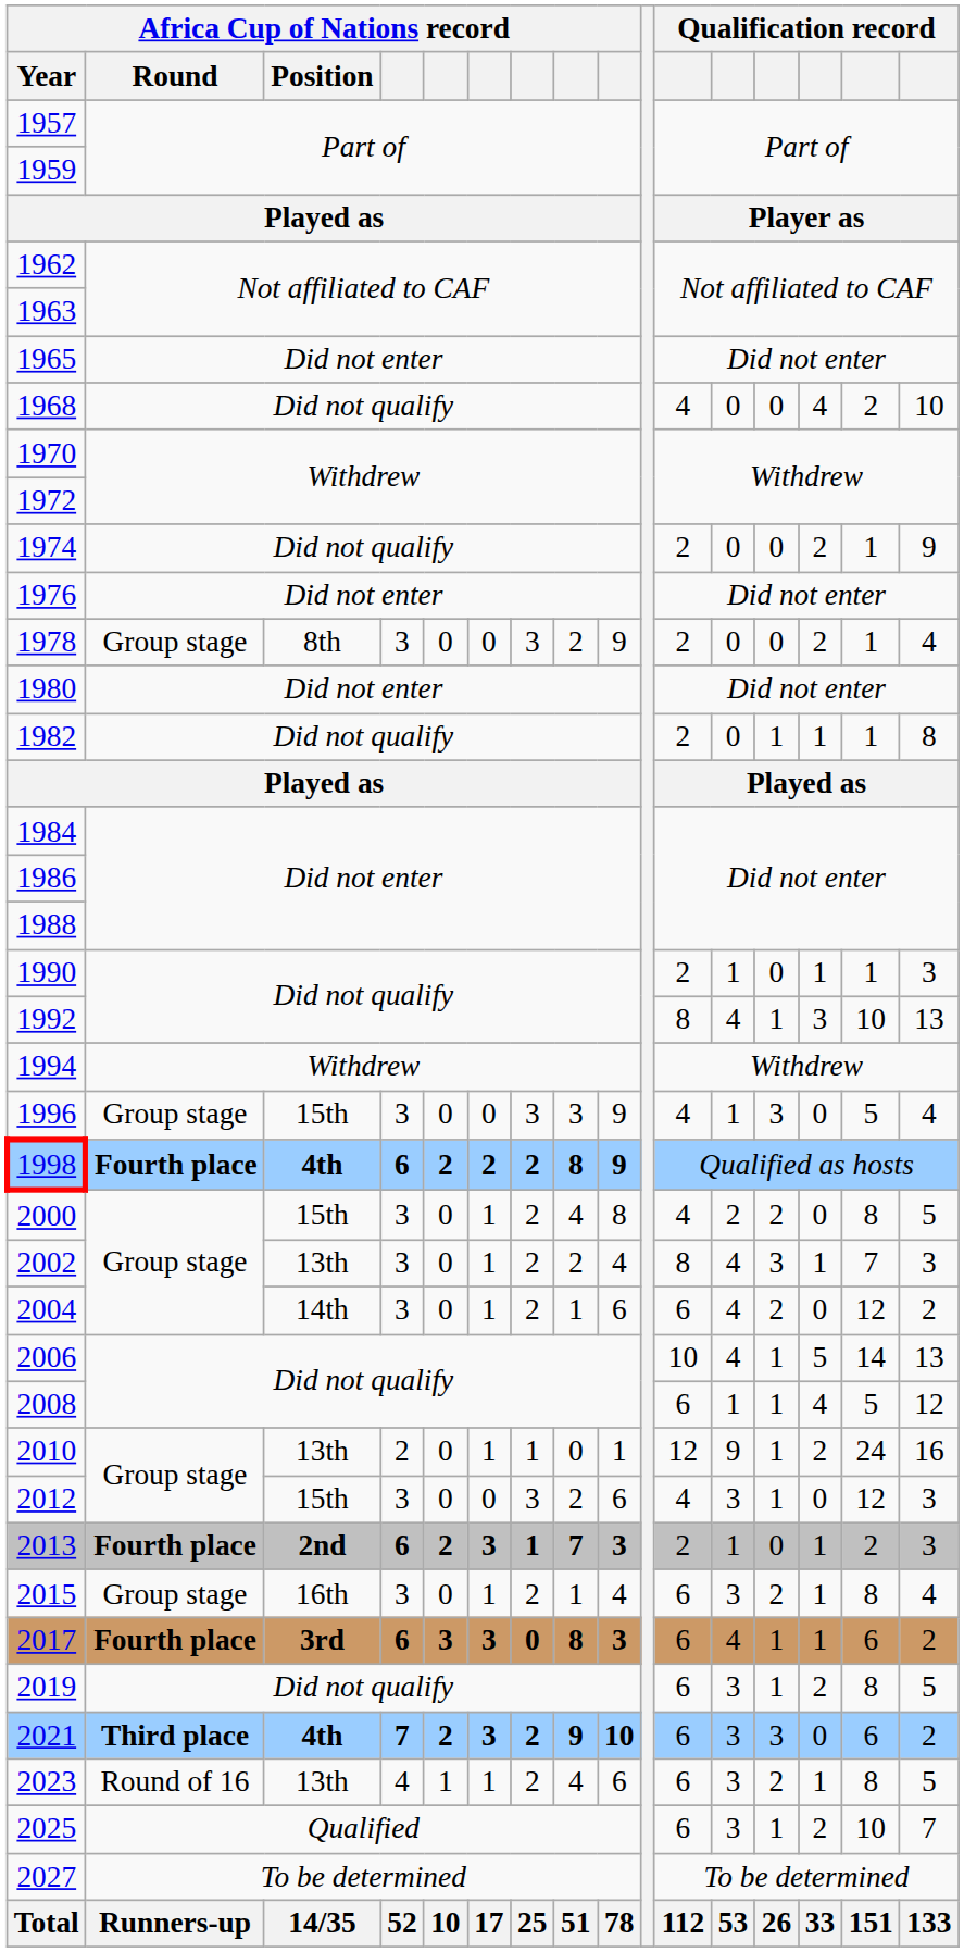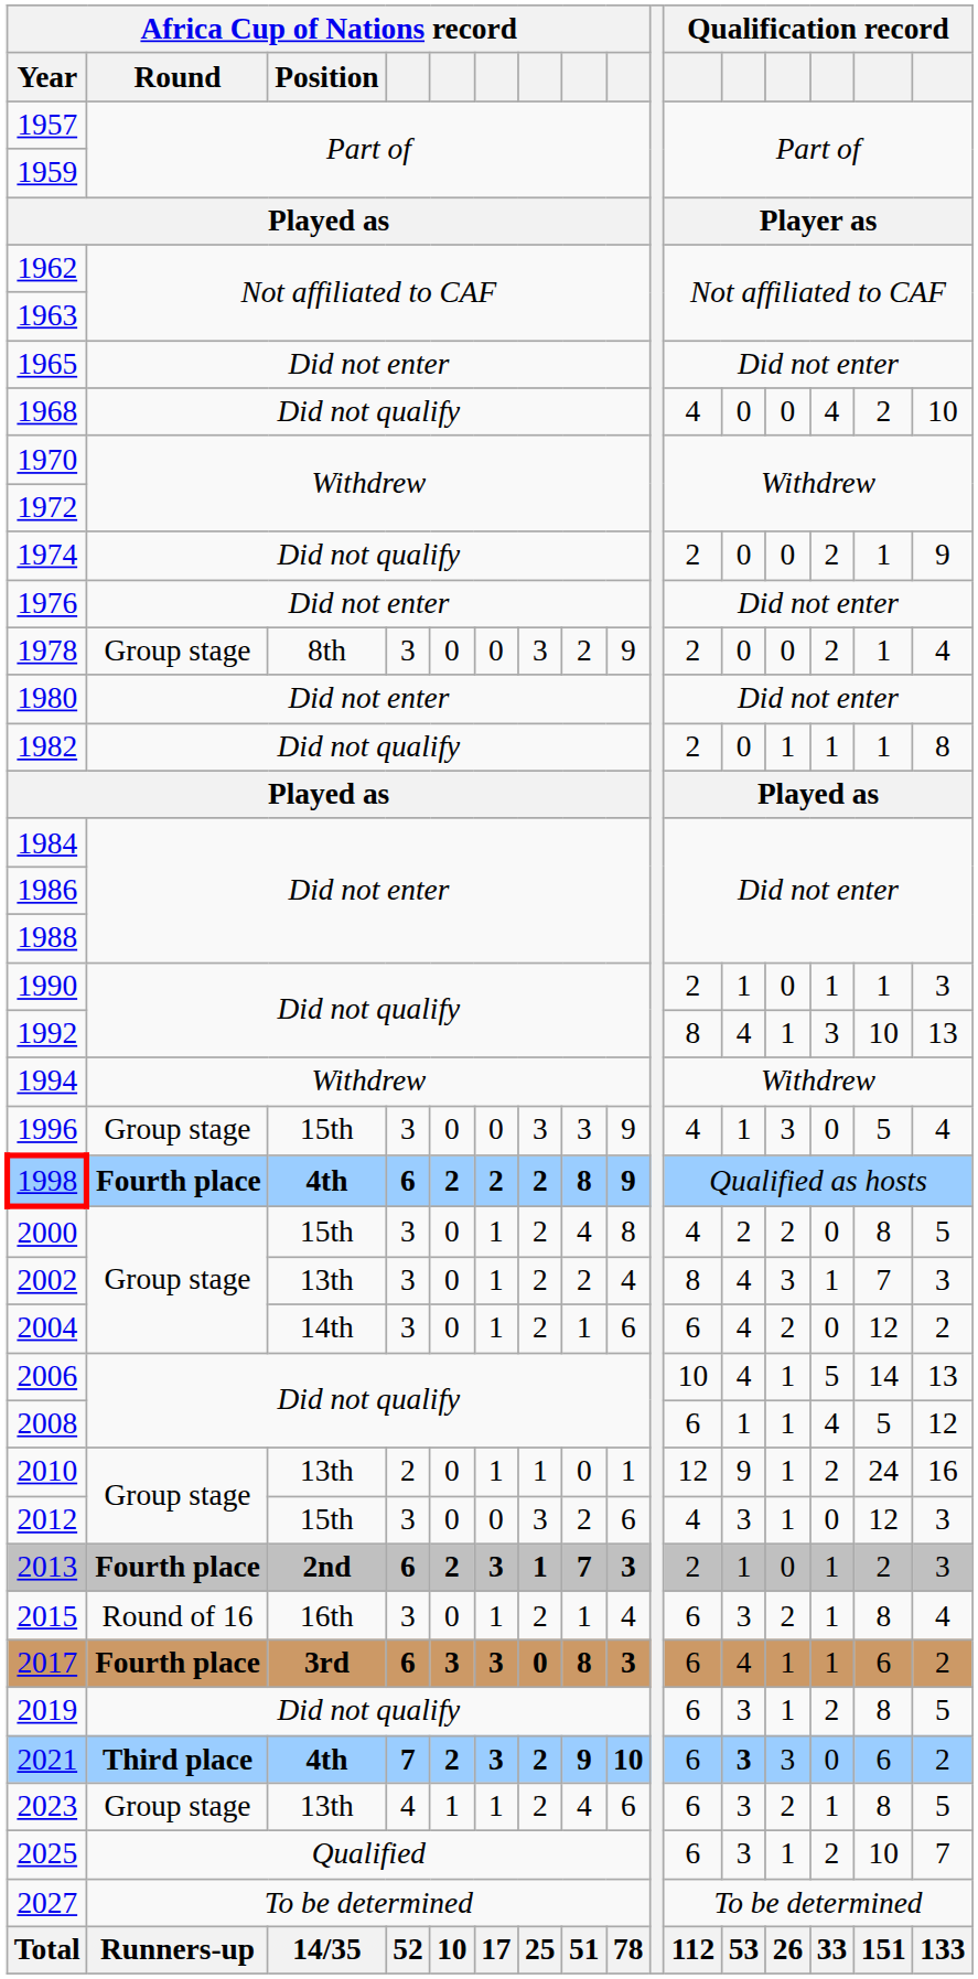 <table class="wikitable" style="text-align: center;">
 <tr>
 <th colspan=9><a href='#'>Africa Cup of Nations</a> record</th>
 <th rowspan=41></th>
 <th colspan=9>Qualification record</th>
 </tr>
 <tr>
 <th>Year</th>
 <th>Round</th>
 <th>Position</th>
 <th></th>
 <th></th>
 <th></th>
 <th></th>
 <th></th>
 <th></th>
 <th></th>
 <th></th>
 <th></th>
 <th></th>
 <th></th>
 <th></th>
 </tr>
 <tr>
 <td> <a href='#'>1957</a></td>
 <td colspan=8 rowspan=2><em>Part of </em></td>
 <td colspan=8 rowspan=2><em>Part of </em></td>
 </tr>
 <tr>
 <td> <a href='#'>1959</a></td>
 </tr>
 <tr>
 <th colspan=9>Played as <strong></strong></th>
 <th colspan=9>Player as <strong></strong></th>
 </tr>
 <tr>
 <td> <a href='#'>1962</a></td>
 <td rowspan=2 colspan=8><em>Not affiliated to CAF</em></td>
 <td rowspan=2 colspan=8><em>Not affiliated to CAF</em></td>
 </tr>
 <tr>
 <td> <a href='#'>1963</a></td>
 </tr>
 <tr>
 <td> <a href='#'>1965</a></td>
 <td colspan=8><em>Did not enter</em></td>
 <td colspan=8><em>Did not enter</em></td>
 </tr>
 <tr>
 <td> <a href='#'>1968</a></td>
 <td colspan=8><em>Did not qualify</em></td>
 <td>4</td>
 <td>0</td>
 <td>0</td>
 <td>4</td>
 <td>2</td>
 <td>10</td>
 </tr>
 <tr>
 <td> <a href='#'>1970</a></td>
 <td colspan=8 rowspan=2><em>Withdrew</em></td>
 <td colspan=8 rowspan=2><em>Withdrew</em></td>
 </tr>
 <tr>
 <td> <a href='#'>1972</a></td>
 </tr>
 <tr>
 <td> <a href='#'>1974</a></td>
 <td colspan=8><em>Did not qualify</em></td>
 <td>2</td>
 <td>0</td>
 <td>0</td>
 <td>2</td>
 <td>1</td>
 <td>9</td>
 </tr>
 <tr>
 <td> <a href='#'>1976</a></td>
 <td colspan=8><em>Did not enter</em></td>
 <td colspan=8><em>Did not enter</em></td>
 </tr>
 <tr>
 <td> <a href='#'>1978</a></td>
 <td>Group stage</td>
 <td>8th</td>
 <td>3</td>
 <td>0</td>
 <td>0</td>
 <td>3</td>
 <td>2</td>
 <td>9</td>
 <td>2</td>
 <td>0</td>
 <td>0</td>
 <td>2</td>
 <td>1</td>
 <td>4</td>
 </tr>
 <tr>
 <td> <a href='#'>1980</a></td>
 <td colspan=8><em>Did not enter</em></td>
 <td colspan=8><em>Did not enter</em></td>
 </tr>
 <tr>
 <td> <a href='#'>1982</a></td>
 <td colspan=8><em>Did not qualify</em></td>
 <td>2</td>
 <td>0</td>
 <td>1</td>
 <td>1</td>
 <td>1</td>
 <td>8</td>
 </tr>
 <tr>
 <th colspan=9>Played as <strong></strong></th>
 <th colspan=9>Played as <strong></strong></th>
 </tr>
 <tr>
 <td> <a href='#'>1984</a></td>
 <td colspan=8 rowspan=3><em>Did not enter</em></td>
 <td colspan=8 rowspan=3><em>Did not enter</em></td>
 </tr>
 <tr>
 <td> <a href='#'>1986</a></td>
 </tr>
 <tr>
 <td> <a href='#'>1988</a></td>
 </tr>
 <tr>
 <td> <a href='#'>1990</a></td>
 <td colspan=8 rowspan=2><em>Did not qualify</em></td>
 <td>2</td>
 <td>1</td>
 <td>0</td>
 <td>1</td>
 <td>1</td>
 <td>3</td>
 </tr>
 <tr>
 <td> <a href='#'>1992</a></td>
 <td>8</td>
 <td>4</td>
 <td>1</td>
 <td>3</td>
 <td>10</td>
 <td>13</td>
 </tr>
 <tr>
 <td> <a href='#'>1994</a></td>
 <td colspan=8><em>Withdrew</em></td>
 <td colspan=8><em>Withdrew</em></td>
 </tr>
 <tr>
 <td> <a href='#'>1996</a></td>
 <td>Group stage</td>
 <td>15th</td>
 <td>3</td>
 <td>0</td>
 <td>0</td>
 <td>3</td>
 <td>3</td>
 <td>9</td>
 <td>4</td>
 <td>1</td>
 <td>3</td>
 <td>0</td>
 <td>5</td>
 <td>4</td>
 </tr>
 <tr style="background:#9acdff;">
 <td style="border: 3px solid red"> <a href='#'>1998</a></td>
 <td><strong>Fourth place</strong></td>
 <td><strong>4th</strong></td>
 <td><strong>6</strong></td>
 <td><strong>2</strong></td>
 <td><strong>2</strong></td>
 <td><strong>2</strong></td>
 <td><strong>8</strong></td>
 <td><strong>9</strong></td>
 <td colspan=9><em>Qualified as hosts</em></td>
 </tr>
 <tr>
 <td>  <a href='#'>2000</a></td>
 <td rowspan=3>Group stage</td>
 <td>15th</td>
 <td>3</td>
 <td>0</td>
 <td>1</td>
 <td>2</td>
 <td>4</td>
 <td>8</td>
 <td>4</td>
 <td>2</td>
 <td>2</td>
 <td>0</td>
 <td>8</td>
 <td>5</td>
 </tr>
 <tr>
 <td> <a href='#'>2002</a></td>
 <td>13th</td>
 <td>3</td>
 <td>0</td>
 <td>1</td>
 <td>2</td>
 <td>2</td>
 <td>4</td>
 <td>8</td>
 <td>4</td>
 <td>3</td>
 <td>1</td>
 <td>7</td>
 <td>3</td>
 </tr>
 <tr>
 <td> <a href='#'>2004</a></td>
 <td>14th</td>
 <td>3</td>
 <td>0</td>
 <td>1</td>
 <td>2</td>
 <td>1</td>
 <td>6</td>
 <td>6</td>
 <td>4</td>
 <td>2</td>
 <td>0</td>
 <td>12</td>
 <td>2</td>
 </tr>
 <tr>
 <td> <a href='#'>2006</a></td>
 <td colspan=8 rowspan=2><em>Did not qualify</em></td>
 <td>10</td>
 <td>4</td>
 <td>1</td>
 <td>5</td>
 <td>14</td>
 <td>13</td>
 </tr>
 <tr>
 <td> <a href='#'>2008</a></td>
 <td>6</td>
 <td>1</td>
 <td>1</td>
 <td>4</td>
 <td>5</td>
 <td>12</td>
 </tr>
 <tr>
 <td> <a href='#'>2010</a></td>
 <td rowspan=2>Group stage</td>
 <td>13th</td>
 <td>2</td>
 <td>0</td>
 <td>1</td>
 <td>1</td>
 <td>0</td>
 <td>1</td>
 <td>12</td>
 <td>9</td>
 <td>1</td>
 <td>2</td>
 <td>24</td>
 <td>16</td>
 </tr>
 <tr>
 <td>  <a href='#'>2012</a></td>
 <td>15th</td>
 <td>3</td>
 <td>0</td>
 <td>0</td>
 <td>3</td>
 <td>2</td>
 <td>6</td>
 <td>4</td>
 <td>3</td>
 <td>1</td>
 <td>0</td>
 <td>12</td>
 <td>3</td>
 </tr>
 <tr style="background:silver;">
 <td> <a href='#'>2013</a></td>
 <td><strong>Fourth place</strong></td>
 <td><strong>2nd</strong></td>
 <td><strong>6</strong></td>
 <td><strong>2</strong></td>
 <td><strong>3</strong></td>
 <td><strong>1</strong></td>
 <td><strong>7</strong></td>
 <td><strong>3</strong></td>
 <td>2</td>
 <td>1</td>
 <td>0</td>
 <td>1</td>
 <td>2</td>
 <td>3</td>
 </tr>
 <tr>
 <td> <a href='#'>2015</a></td>
-<td>Group stage</td>
+<td>Round of 16</td>
 <td>16th</td>
 <td>3</td>
 <td>0</td>
 <td>1</td>
 <td>2</td>
 <td>1</td>
 <td>4</td>
 <td>6</td>
 <td>3</td>
 <td>2</td>
 <td>1</td>
 <td>8</td>
 <td>4</td>
 </tr>
 <tr bgcolor="#cc9966">
 <td> <a href='#'>2017</a></td>
 <td><strong>Fourth place</strong></td>
 <td><strong>3rd</strong></td>
 <td><strong>6</strong></td>
 <td><strong>3</strong></td>
 <td><strong>3</strong></td>
 <td><strong>0</strong></td>
 <td><strong>8</strong></td>
 <td><strong>3</strong></td>
 <td>6</td>
 <td>4</td>
 <td>1</td>
 <td>1</td>
 <td>6</td>
 <td>2</td>
 </tr>
 <tr>
 <td> <a href='#'>2019</a></td>
 <td style="text-align:center;" colspan=8><em>Did not qualify</em></td>
 <td>6</td>
 <td>3</td>
 <td>1</td>
 <td>2</td>
 <td>8</td>
 <td>5</td>
 </tr>
 <tr style="background:#9acdff;">
 <td> <a href='#'>2021</a></td>
 <td><strong>Third place</strong></td>
 <td><strong>4th</strong></td>
 <td><strong>7</strong></td>
 <td><strong>2</strong></td>
 <td><strong>3</strong></td>
 <td><strong>2</strong></td>
 <td><strong>9</strong></td>
 <td><strong>10</strong></td>
 <td>6</td>
-<td>3</td>
+<td><strong>3</strong></td>
 <td>3</td>
 <td>0</td>
 <td>6</td>
 <td>2</td>
 </tr>
 <tr>
 <td> <a href='#'>2023</a></td>
-<td>Round of 16</td>
+<td>Group stage</td>
 <td>13th</td>
 <td>4</td>
 <td>1</td>
 <td>1</td>
 <td>2</td>
 <td>4</td>
 <td>6</td>
 <td>6</td>
 <td>3</td>
 <td>2</td>
 <td>1</td>
 <td>8</td>
 <td>5</td>
 </tr>
 <tr>
 <td> <a href='#'>2025</a></td>
 <td colspan=8><em>Qualified</em></td>
 <td>6</td>
 <td>3</td>
 <td>1</td>
 <td>2</td>
 <td>10</td>
 <td>7</td>
 </tr>
 <tr>
 <td>   <a href='#'>2027</a></td>
 <td colspan="8"><em>To be determined</em></td>
 <td colspan="6"><em>To be determined</em></td>
 </tr>
 <tr>
 <th>Total</th>
 <th>Runners-up</th>
 <th>14/35</th>
 <th>52</th>
 <th>10</th>
 <th>17</th>
 <th>25</th>
 <th>51</th>
 <th>78</th>
 <th>112</th>
 <th>53</th>
 <th>26</th>
 <th>33</th>
 <th>151</th>
 <th>133</th>
 </tr>
 </table>
